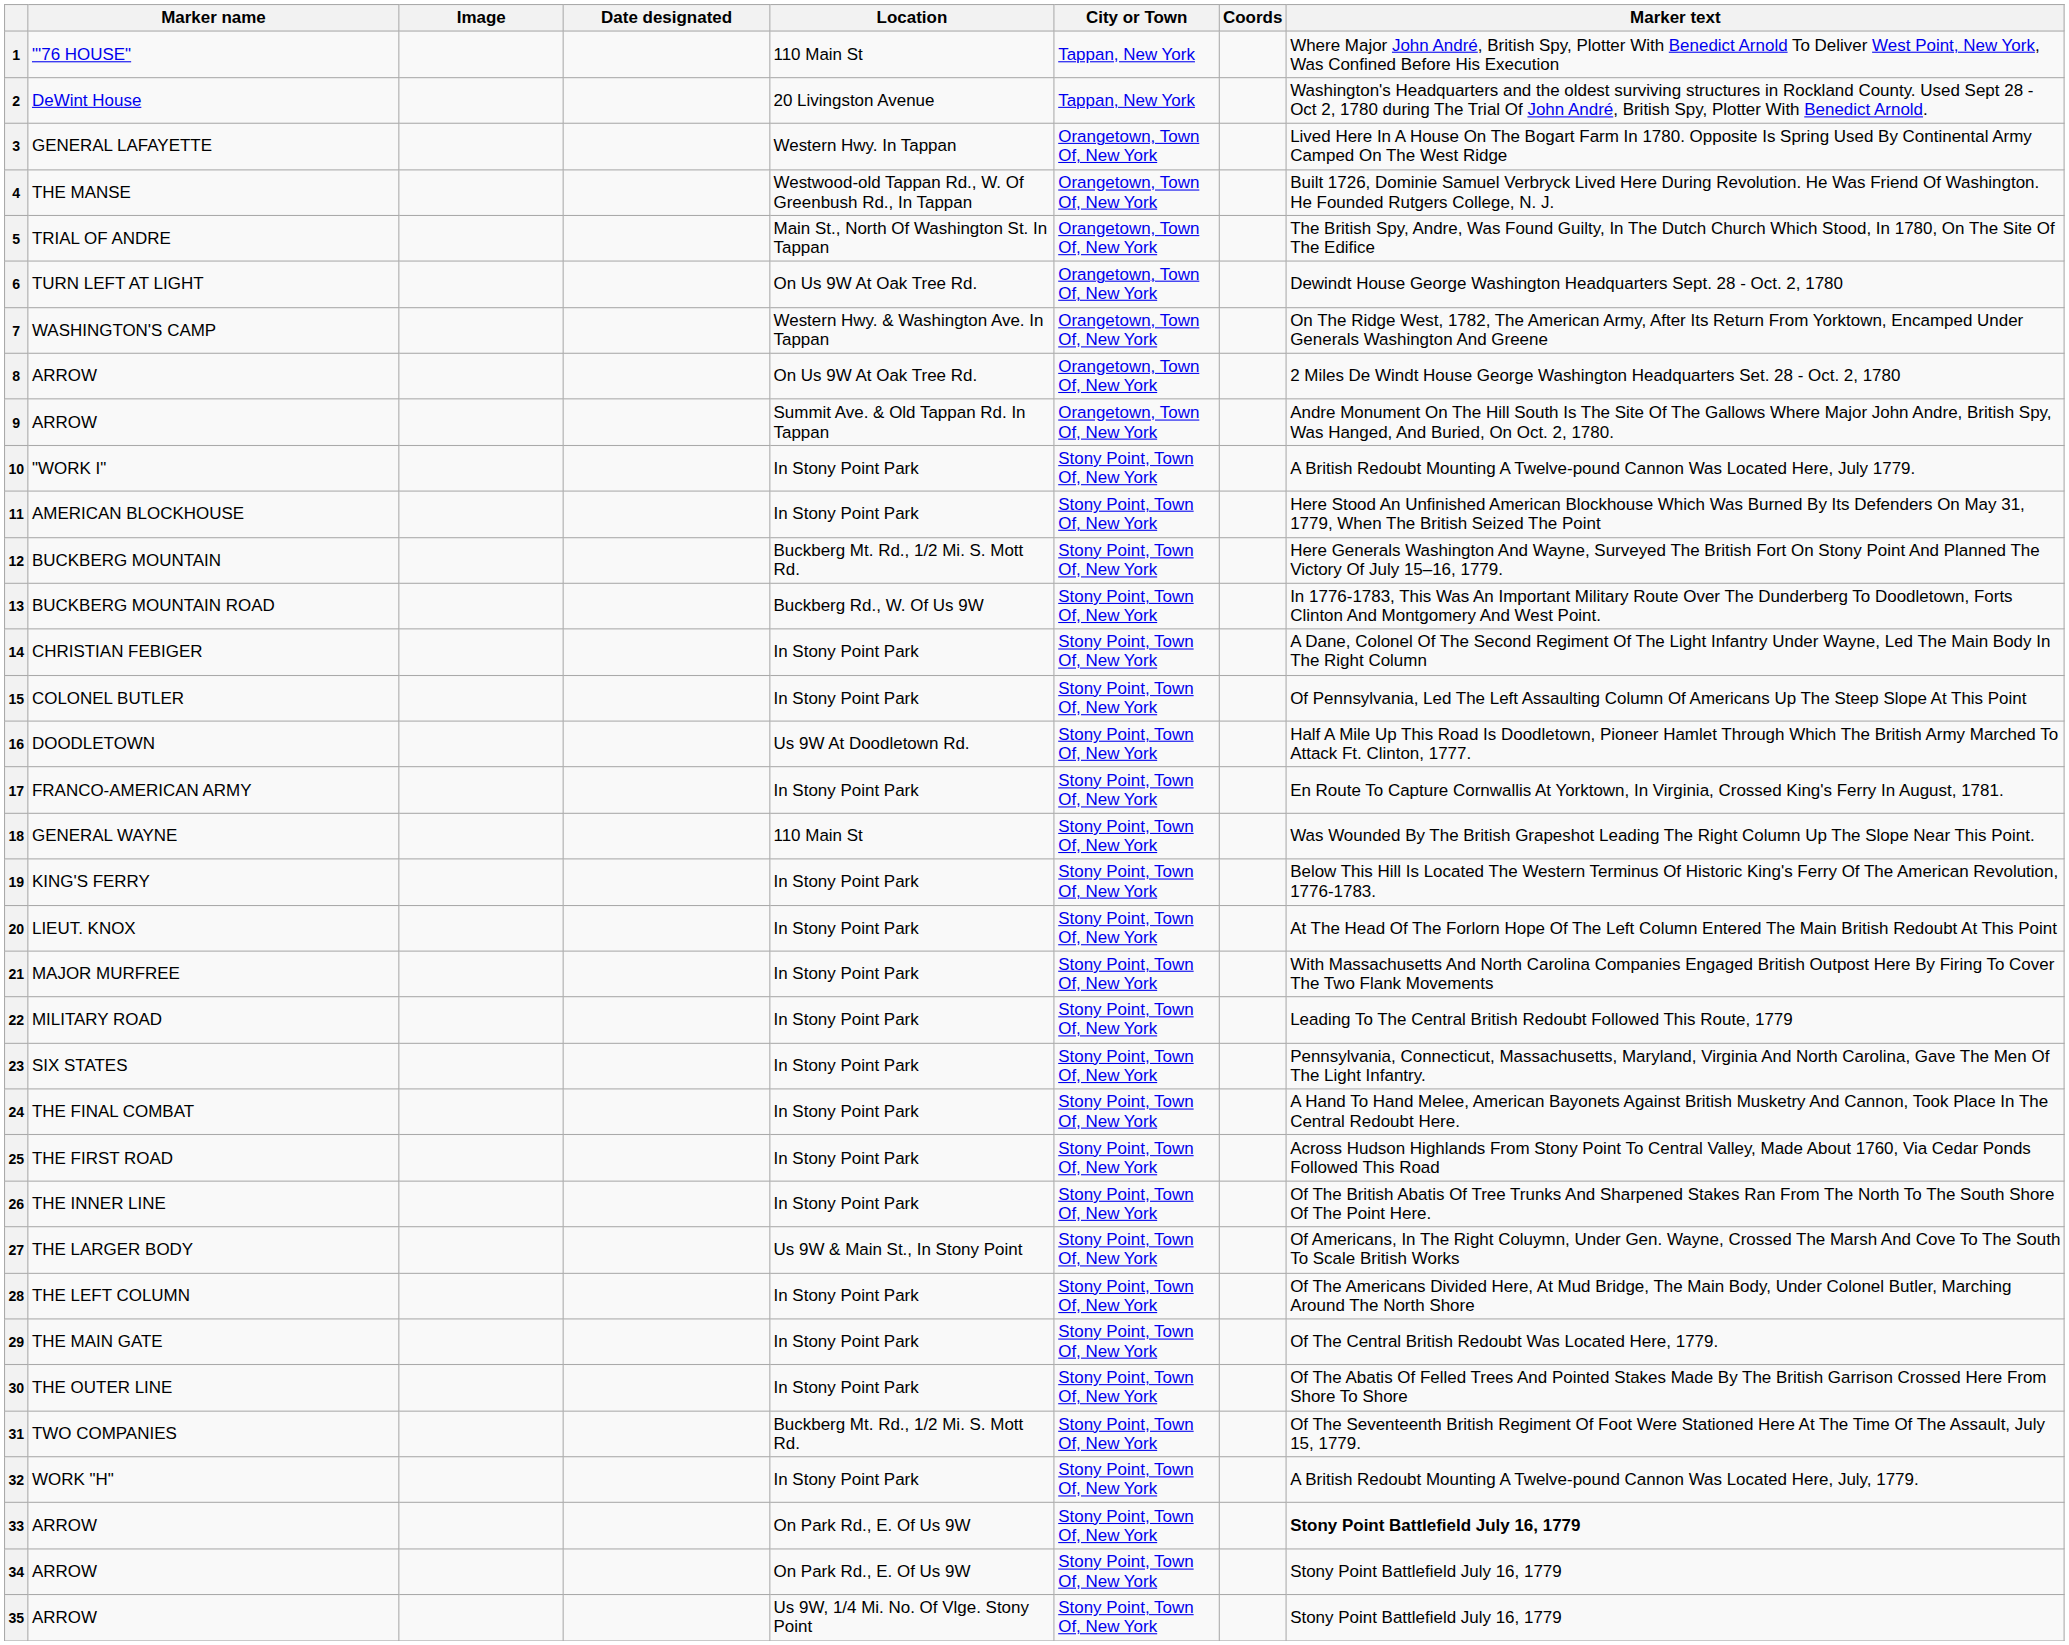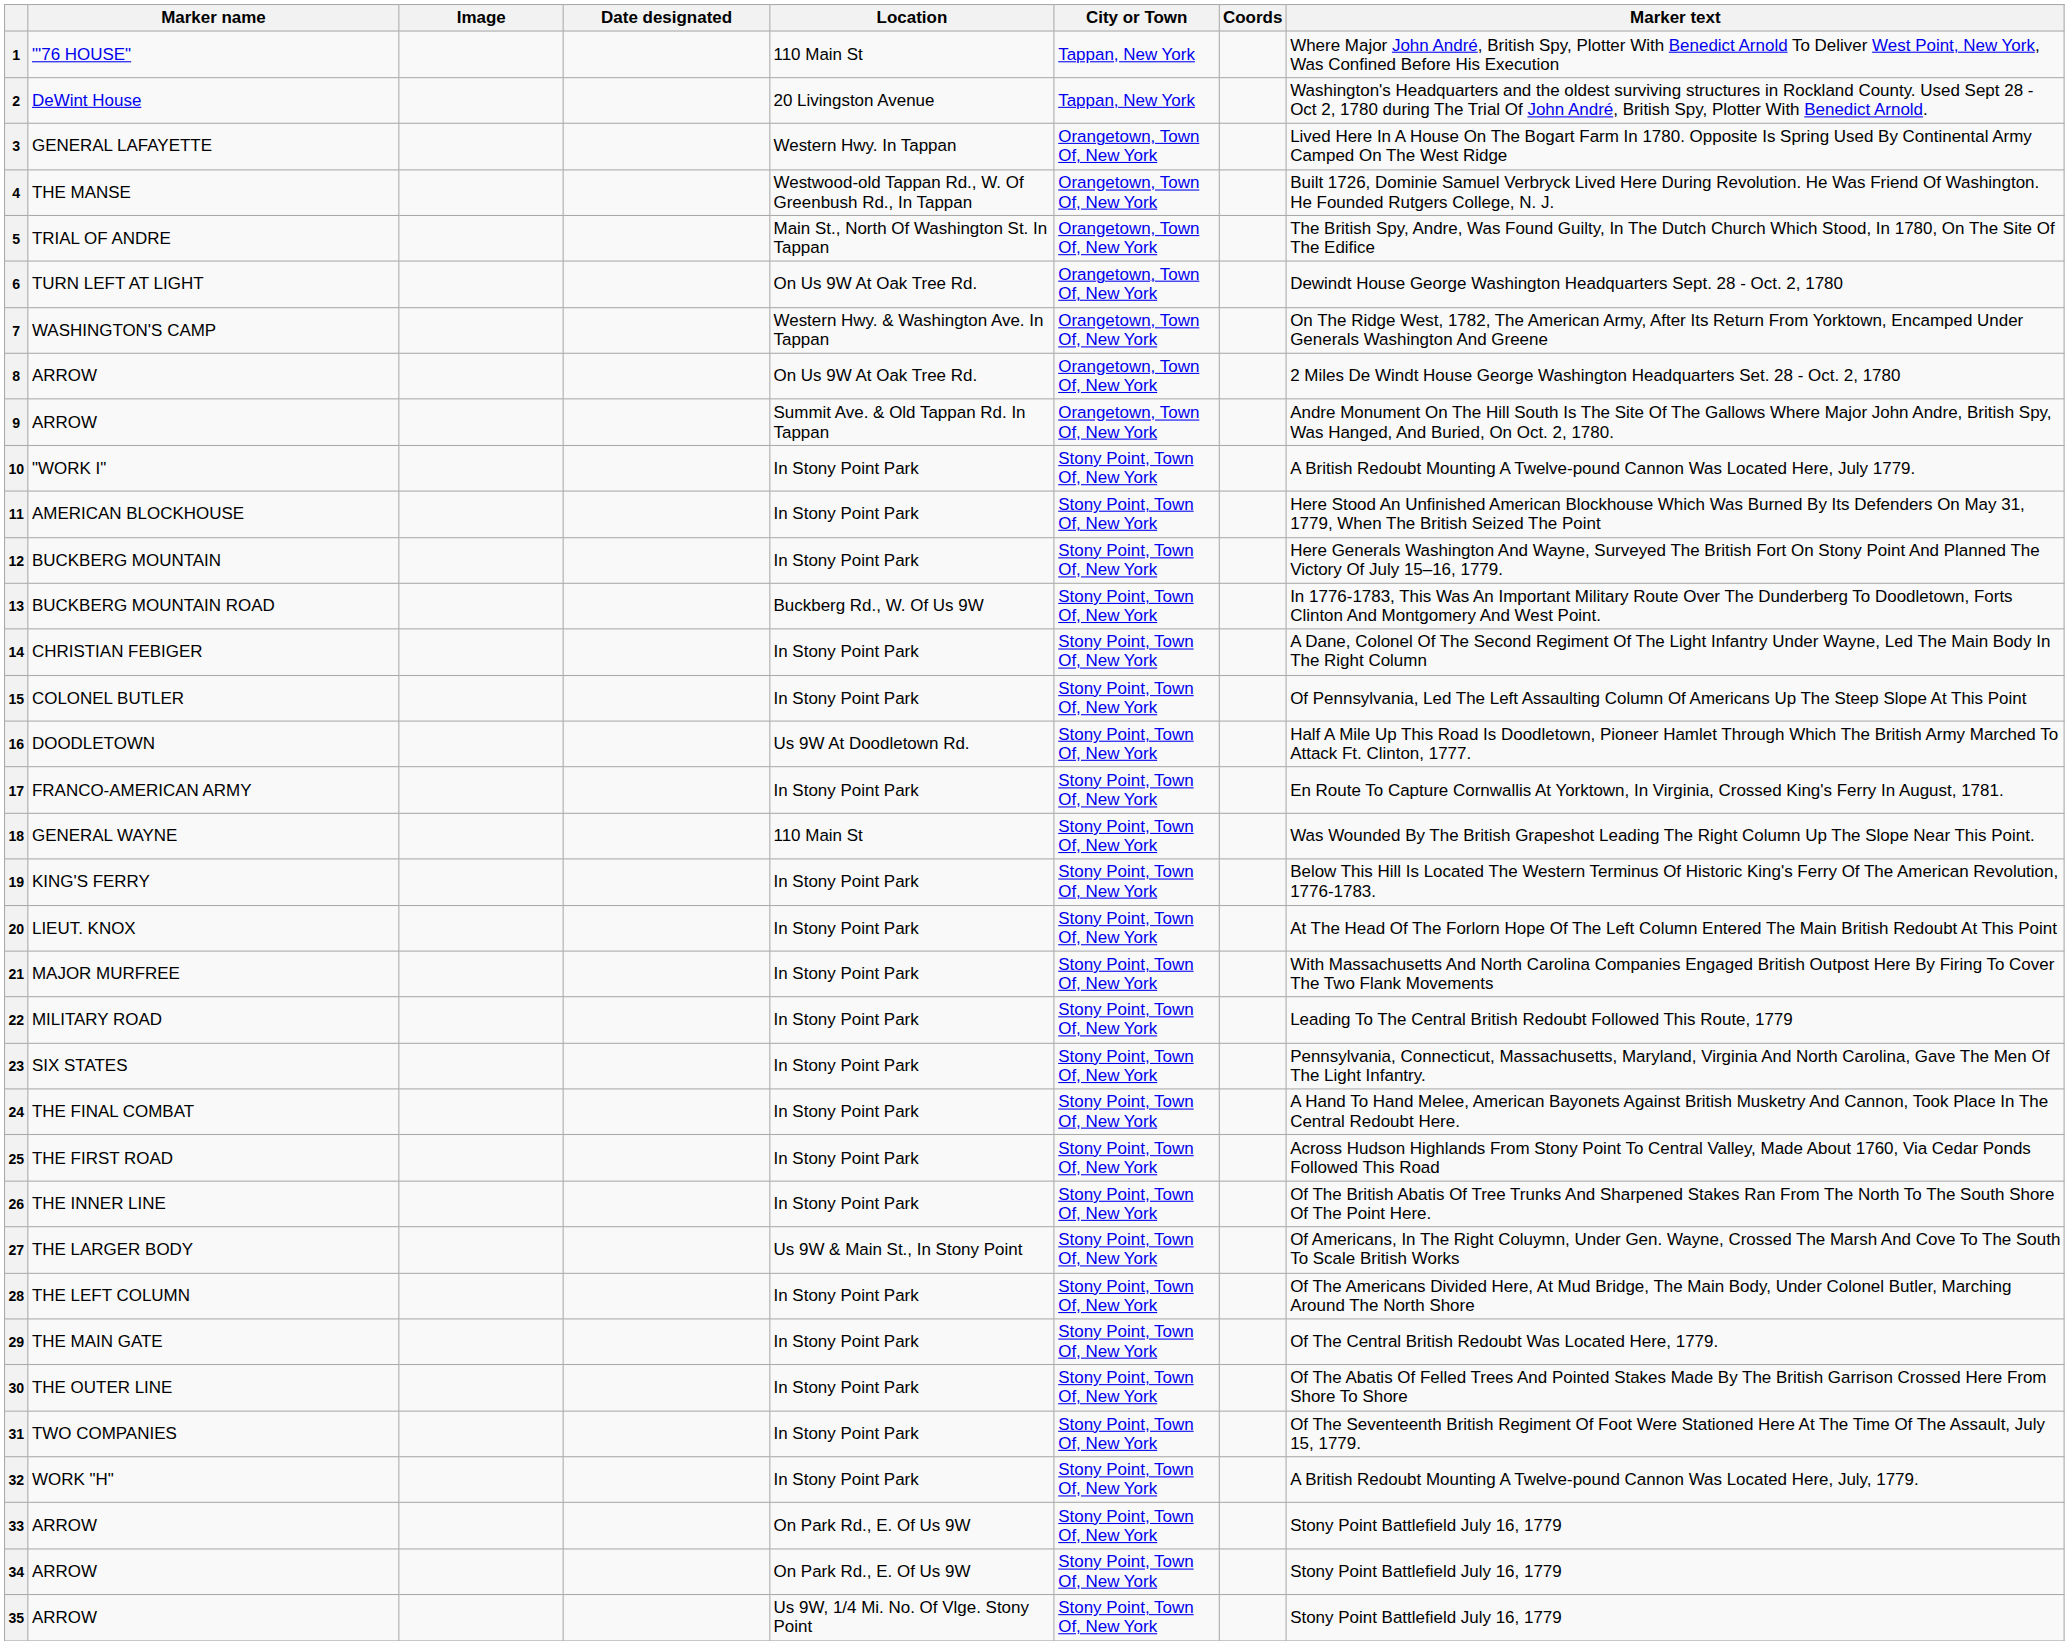 <table class="wikitable sortable" style="width:98%">
 <tr>
 <th></th>
 <th width = 18% ><strong>Marker name</strong></th>
 <th width = 8% class="unsortable" ><strong>Image</strong></th>
 <th width = 10% ><strong>Date designated</strong></th>
 <th><strong>Location</strong></th>
 <th width = 8% ><strong>City or Town</strong></th>
 <th><strong>Coords</strong></th>
 <th class="unsortable" ><strong>Marker text</strong></th>
 </tr>
 <tr ->
 <th><small>1</small></th>
 <td><a href='#'>"'76 HOUSE"</a></td>
 <td></td>
 <td></td>
 <td>110 Main St</td>
 <td><a href='#'>Tappan, New York</a></td>
 <td></td>
 <td>Where Major <a href='#'>John André</a>, British Spy, Plotter With <a href='#'>Benedict Arnold</a> To Deliver <a href='#'>West Point, New York</a>, Was Confined Before His Execution</td>
 </tr>
 <tr ->
 <th><small>2</small></th>
 <td><a href='#'>DeWint House</a></td>
 <td></td>
 <td></td>
 <td>20 Livingston Avenue</td>
 <td><a href='#'>Tappan, New York</a></td>
 <td></td>
 <td>Washington's Headquarters and the oldest surviving structures in Rockland County. Used Sept 28 - Oct 2, 1780 during The Trial Of <a href='#'>John André</a>, British Spy, Plotter With <a href='#'>Benedict Arnold</a>.</td>
 </tr>
 <tr ->
 <th><small>3</small></th>
 <td>GENERAL LAFAYETTE</td>
 <td></td>
 <td></td>
 <td>Western Hwy. In Tappan</td>
 <td><a href='#'>Orangetown, Town Of, New York</a></td>
 <td></td>
 <td>Lived Here In A House On The Bogart Farm In 1780. Opposite Is Spring Used By Continental Army Camped On The West Ridge</td>
 </tr>
 <tr ->
 <th><small>4</small></th>
 <td>THE MANSE</td>
 <td></td>
 <td></td>
 <td>Westwood-old Tappan Rd., W. Of Greenbush Rd., In Tappan</td>
 <td><a href='#'>Orangetown, Town Of, New York</a></td>
 <td></td>
 <td>Built 1726, Dominie Samuel Verbryck Lived Here During Revolution. He Was Friend Of Washington. He Founded Rutgers College, N. J.</td>
 </tr>
 <tr ->
 <th><small>5</small></th>
 <td>TRIAL OF ANDRE</td>
 <td></td>
 <td></td>
 <td>Main St., North Of Washington St. In Tappan</td>
 <td><a href='#'>Orangetown, Town Of, New York</a></td>
 <td></td>
 <td>The British Spy, Andre, Was Found Guilty, In The Dutch Church Which Stood, In 1780, On The Site Of The Edifice</td>
 </tr>
 <tr ->
 <th><small>6</small></th>
 <td>TURN LEFT AT LIGHT</td>
 <td></td>
 <td></td>
 <td>On Us 9W At Oak Tree Rd.</td>
 <td><a href='#'>Orangetown, Town Of, New York</a></td>
 <td></td>
 <td>Dewindt House George Washington Headquarters Sept. 28 - Oct. 2, 1780</td>
 </tr>
 <tr ->
 <th><small>7</small></th>
 <td>WASHINGTON'S CAMP</td>
 <td></td>
 <td></td>
 <td>Western Hwy. & Washington Ave. In Tappan</td>
 <td><a href='#'>Orangetown, Town Of, New York</a></td>
 <td></td>
 <td>On The Ridge West, 1782, The American Army, After Its Return From Yorktown, Encamped Under Generals Washington And Greene</td>
 </tr>
 <tr ->
 <th><small>8</small></th>
 <td>ARROW</td>
 <td></td>
 <td></td>
 <td>On Us 9W At Oak Tree Rd.</td>
 <td><a href='#'>Orangetown, Town Of, New York</a></td>
 <td></td>
 <td>2 Miles De Windt House George Washington Headquarters Set. 28 - Oct. 2, 1780</td>
 </tr>
 <tr ->
 <th><small>9</small></th>
 <td>ARROW</td>
 <td></td>
 <td></td>
 <td>Summit Ave. & Old Tappan Rd. In Tappan</td>
 <td><a href='#'>Orangetown, Town Of, New York</a></td>
 <td></td>
 <td>Andre Monument On The Hill South Is The Site Of The Gallows Where Major John Andre, British Spy, Was Hanged, And Buried, On Oct. 2, 1780.</td>
 </tr>
 <tr ->
 <th><small>10</small></th>
 <td>"WORK I"</td>
 <td></td>
 <td></td>
 <td>In Stony Point Park</td>
 <td><a href='#'>Stony Point, Town Of, New York</a></td>
 <td></td>
 <td>A British Redoubt Mounting A Twelve-pound Cannon Was Located Here, July 1779.</td>
 </tr>
 <tr ->
 <th><small>11</small></th>
 <td>AMERICAN BLOCKHOUSE</td>
 <td></td>
 <td></td>
 <td>In Stony Point Park</td>
 <td><a href='#'>Stony Point, Town Of, New York</a></td>
 <td></td>
 <td>Here Stood An Unfinished American Blockhouse Which Was Burned By Its Defenders On May 31, 1779, When The British Seized The Point</td>
 </tr>
 <tr ->
 <th><small>12</small></th>
 <td>BUCKBERG MOUNTAIN</td>
 <td></td>
 <td></td>
-<td>Buckberg Mt. Rd., 1/2 Mi. S. Mott Rd.</td>
+<td>In Stony Point Park</td>
 <td><a href='#'>Stony Point, Town Of, New York</a></td>
 <td></td>
 <td>Here Generals Washington And Wayne, Surveyed The British Fort On Stony Point And Planned The Victory Of July 15–16, 1779.</td>
 </tr>
 <tr ->
 <th><small>13</small></th>
 <td>BUCKBERG MOUNTAIN ROAD</td>
 <td></td>
 <td></td>
 <td>Buckberg Rd., W. Of Us 9W</td>
 <td><a href='#'>Stony Point, Town Of, New York</a></td>
 <td></td>
 <td>In 1776-1783, This Was An Important Military Route Over The Dunderberg To Doodletown, Forts Clinton And Montgomery And West Point.</td>
 </tr>
 <tr ->
 <th><small>14</small></th>
 <td>CHRISTIAN FEBIGER</td>
 <td></td>
 <td></td>
 <td>In Stony Point Park</td>
 <td><a href='#'>Stony Point, Town Of, New York</a></td>
 <td></td>
 <td>A Dane, Colonel Of The Second Regiment Of The Light Infantry Under Wayne, Led The Main Body In The Right Column</td>
 </tr>
 <tr ->
 <th><small>15</small></th>
 <td>COLONEL BUTLER</td>
 <td></td>
 <td></td>
 <td>In Stony Point Park</td>
 <td><a href='#'>Stony Point, Town Of, New York</a></td>
 <td></td>
 <td>Of Pennsylvania, Led The Left Assaulting Column Of Americans Up The Steep Slope At This Point</td>
 </tr>
 <tr ->
 <th><small>16</small></th>
 <td>DOODLETOWN</td>
 <td></td>
 <td></td>
 <td>Us 9W At Doodletown Rd.</td>
 <td><a href='#'>Stony Point, Town Of, New York</a></td>
 <td></td>
 <td>Half A Mile Up This Road Is Doodletown, Pioneer Hamlet Through Which The British Army Marched To Attack Ft. Clinton, 1777.</td>
 </tr>
 <tr ->
 <th><small>17</small></th>
 <td>FRANCO-AMERICAN ARMY</td>
 <td></td>
 <td></td>
 <td>In Stony Point Park</td>
 <td><a href='#'>Stony Point, Town Of, New York</a></td>
 <td></td>
 <td>En Route To Capture Cornwallis At Yorktown, In Virginia, Crossed King's Ferry In August, 1781.</td>
 </tr>
 <tr ->
 <th><small>18</small></th>
 <td>GENERAL WAYNE</td>
 <td></td>
 <td></td>
 <td>110 Main St</td>
 <td><a href='#'>Stony Point, Town Of, New York</a></td>
 <td></td>
 <td>Was Wounded By The British Grapeshot Leading The Right Column Up The Slope Near This Point.</td>
 </tr>
 <tr ->
 <th><small>19</small></th>
 <td>KING'S FERRY</td>
 <td></td>
 <td></td>
 <td>In Stony Point Park</td>
 <td><a href='#'>Stony Point, Town Of, New York</a></td>
 <td></td>
 <td>Below This Hill Is Located The Western Terminus Of Historic King's Ferry Of The American Revolution, 1776-1783.</td>
 </tr>
 <tr ->
 <th><small>20</small></th>
 <td>LIEUT. KNOX</td>
 <td></td>
 <td></td>
 <td>In Stony Point Park</td>
 <td><a href='#'>Stony Point, Town Of, New York</a></td>
 <td></td>
 <td>At The Head Of The Forlorn Hope Of The Left Column Entered The Main British Redoubt At This Point</td>
 </tr>
 <tr ->
 <th><small>21</small></th>
 <td>MAJOR MURFREE</td>
 <td></td>
 <td></td>
 <td>In Stony Point Park</td>
 <td><a href='#'>Stony Point, Town Of, New York</a></td>
 <td></td>
 <td>With Massachusetts And North Carolina Companies Engaged British Outpost Here By Firing To Cover The Two Flank Movements</td>
 </tr>
 <tr ->
 <th><small>22</small></th>
 <td>MILITARY ROAD</td>
 <td></td>
 <td></td>
 <td>In Stony Point Park</td>
 <td><a href='#'>Stony Point, Town Of, New York</a></td>
 <td></td>
 <td>Leading To The Central British Redoubt Followed This Route, 1779</td>
 </tr>
 <tr ->
 <th><small>23</small></th>
 <td>SIX STATES</td>
 <td></td>
 <td></td>
 <td>In Stony Point Park</td>
 <td><a href='#'>Stony Point, Town Of, New York</a></td>
 <td></td>
 <td>Pennsylvania, Connecticut, Massachusetts, Maryland, Virginia And North Carolina, Gave The Men Of The Light Infantry.</td>
 </tr>
 <tr ->
 <th><small>24</small></th>
 <td>THE FINAL COMBAT</td>
 <td></td>
 <td></td>
 <td>In Stony Point Park</td>
 <td><a href='#'>Stony Point, Town Of, New York</a></td>
 <td></td>
 <td>A Hand To Hand Melee, American Bayonets Against British Musketry And Cannon, Took Place In The Central Redoubt Here.</td>
 </tr>
 <tr ->
 <th><small>25</small></th>
 <td>THE FIRST ROAD</td>
 <td></td>
 <td></td>
 <td>In Stony Point Park</td>
 <td><a href='#'>Stony Point, Town Of, New York</a></td>
 <td></td>
 <td>Across Hudson Highlands From Stony Point To Central Valley, Made About 1760, Via Cedar Ponds Followed This Road</td>
 </tr>
 <tr ->
 <th><small>26</small></th>
 <td>THE INNER LINE</td>
 <td></td>
 <td></td>
 <td>In Stony Point Park</td>
 <td><a href='#'>Stony Point, Town Of, New York</a></td>
 <td></td>
 <td>Of The British Abatis Of Tree Trunks And Sharpened Stakes Ran From The North To The South Shore Of The Point Here.</td>
 </tr>
 <tr ->
 <th><small>27</small></th>
 <td>THE LARGER BODY</td>
 <td></td>
 <td></td>
 <td>Us 9W & Main St., In Stony Point</td>
 <td><a href='#'>Stony Point, Town Of, New York</a></td>
 <td></td>
 <td>Of Americans, In The Right Coluymn, Under Gen. Wayne, Crossed The Marsh And Cove To The South To Scale British Works</td>
 </tr>
 <tr ->
 <th><small>28</small></th>
 <td>THE LEFT COLUMN</td>
 <td></td>
 <td></td>
 <td>In Stony Point Park</td>
 <td><a href='#'>Stony Point, Town Of, New York</a></td>
 <td></td>
 <td>Of The Americans Divided Here, At Mud Bridge, The Main Body, Under Colonel Butler, Marching Around The North Shore</td>
 </tr>
 <tr ->
 <th><small>29</small></th>
 <td>THE MAIN GATE</td>
 <td></td>
 <td></td>
 <td>In Stony Point Park</td>
 <td><a href='#'>Stony Point, Town Of, New York</a></td>
 <td></td>
 <td>Of The Central British Redoubt Was Located Here, 1779.</td>
 </tr>
 <tr ->
 <th><small>30</small></th>
 <td>THE OUTER LINE</td>
 <td></td>
 <td></td>
 <td>In Stony Point Park</td>
 <td><a href='#'>Stony Point, Town Of, New York</a></td>
 <td></td>
 <td>Of The Abatis Of Felled Trees And Pointed Stakes Made By The British Garrison Crossed Here From Shore To Shore</td>
 </tr>
 <tr ->
 <th><small>31</small></th>
 <td>TWO COMPANIES</td>
 <td></td>
 <td></td>
-<td>Buckberg Mt. Rd., 1/2 Mi. S. Mott Rd.</td>
+<td>In Stony Point Park</td>
 <td><a href='#'>Stony Point, Town Of, New York</a></td>
 <td></td>
 <td>Of The Seventeenth British Regiment Of Foot Were Stationed Here At The Time Of The Assault, July 15, 1779.</td>
 </tr>
 <tr ->
 <th><small>32</small></th>
 <td>WORK "H"</td>
 <td></td>
 <td></td>
 <td>In Stony Point Park</td>
 <td><a href='#'>Stony Point, Town Of, New York</a></td>
 <td></td>
 <td>A British Redoubt Mounting A Twelve-pound Cannon Was Located Here, July, 1779.</td>
 </tr>
 <tr ->
 <th><small>33</small></th>
 <td>ARROW</td>
 <td></td>
 <td></td>
 <td>On Park Rd., E. Of Us 9W</td>
 <td><a href='#'>Stony Point, Town Of, New York</a></td>
 <td></td>
-<td><strong>Stony Point Battlefield July 16, 1779</strong></td>
+<td>Stony Point Battlefield July 16, 1779</td>
 </tr>
 <tr ->
 <th><small>34</small></th>
 <td>ARROW</td>
 <td></td>
 <td></td>
 <td>On Park Rd., E. Of Us 9W</td>
 <td><a href='#'>Stony Point, Town Of, New York</a></td>
 <td></td>
 <td>Stony Point Battlefield July 16, 1779</td>
 </tr>
 <tr ->
 <th><small>35</small></th>
 <td>ARROW</td>
 <td></td>
 <td></td>
 <td>Us 9W, 1/4 Mi. No. Of Vlge. Stony Point</td>
 <td><a href='#'>Stony Point, Town Of, New York</a></td>
 <td></td>
 <td>Stony Point Battlefield July 16, 1779</td>
 </tr>
 <tr ->
 </tr>
 </table>
